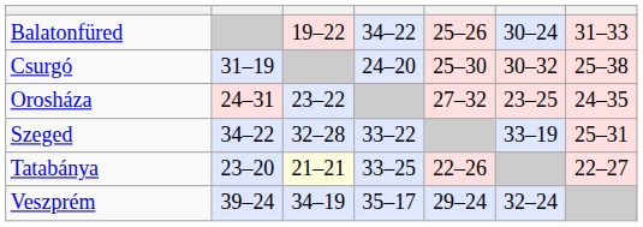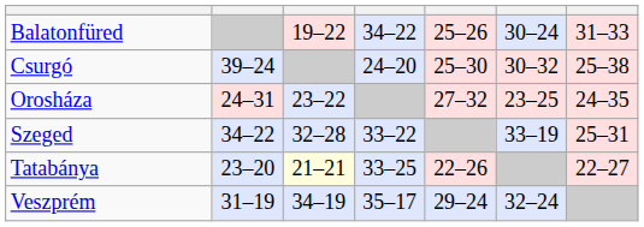 <table class="wikitable" style="text-align: center;" width="470">
 <tr>
 <th width=175></th>
 <th width=55></th>
 <th width=55></th>
 <th width=55></th>
 <th width=55></th>
 <th width=55></th>
 <th width=55></th>
 </tr>
 <tr>
 <td style="text-align: left;"><a href='#'>Balatonfüred</a></td>
 <td bgcolor=#CCCCCC> </td>
 <td bgcolor=#FFDFDF>19–22</td>
 <td bgcolor=#DFE7FF>34–22</td>
 <td bgcolor=#FFDFDF>25–26</td>
 <td bgcolor=#DFE7FF>30–24</td>
 <td bgcolor=#FFDFDF>31–33</td>
 </tr>
 <tr>
 <td style="text-align: left;"><a href='#'>Csurgó</a></td>
-<td bgcolor=#DFE7FF>31–19</td>
+<td bgcolor=#DFE7FF>39–24</td>
 <td bgcolor=#CCCCCC> </td>
 <td bgcolor=#DFE7FF>24–20</td>
 <td bgcolor=#FFDFDF>25–30</td>
 <td bgcolor=#FFDFDF>30–32</td>
 <td bgcolor=#FFDFDF>25–38</td>
 </tr>
 <tr>
 <td style="text-align: left;"><a href='#'>Orosháza</a></td>
 <td bgcolor=#FFDFDF>24–31</td>
 <td bgcolor=#DFE7FF>23–22</td>
 <td bgcolor=#CCCCCC> </td>
 <td bgcolor=#FFDFDF>27–32</td>
 <td bgcolor=#FFDFDF>23–25</td>
 <td bgcolor=#FFDFDF>24–35</td>
 </tr>
 <tr>
 <td style="text-align: left;"><a href='#'>Szeged</a></td>
 <td bgcolor=#DFE7FF>34–22</td>
 <td bgcolor=#DFE7FF>32–28</td>
 <td bgcolor=#DFE7FF>33–22</td>
 <td bgcolor=#CCCCCC> </td>
 <td bgcolor=#DFE7FF>33–19</td>
 <td bgcolor=#FFDFDF>25–31</td>
 </tr>
 <tr>
 <td style="text-align: left;"><a href='#'>Tatabánya</a></td>
 <td bgcolor=#DFE7FF>23–20</td>
 <td bgcolor=#FFFFDD>21–21</td>
 <td bgcolor=#DFE7FF>33–25</td>
 <td bgcolor=#FFDFDF>22–26</td>
 <td bgcolor=#CCCCCC> </td>
 <td bgcolor=#FFDFDF>22–27</td>
 </tr>
 <tr>
 <td style="text-align: left;"><a href='#'>Veszprém</a></td>
-<td bgcolor=#DFE7FF>39–24</td>
+<td bgcolor=#DFE7FF>31–19</td>
 <td bgcolor=#DFE7FF>34–19</td>
 <td bgcolor=#DFE7FF>35–17</td>
 <td bgcolor=#DFE7FF>29–24</td>
 <td bgcolor=#DFE7FF>32–24</td>
 <td bgcolor=#CCCCCC> </td>
 </tr>
 </table>
